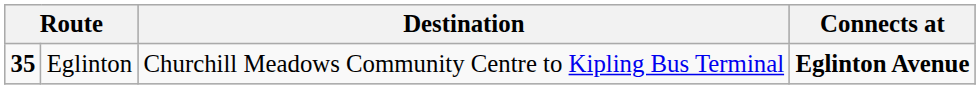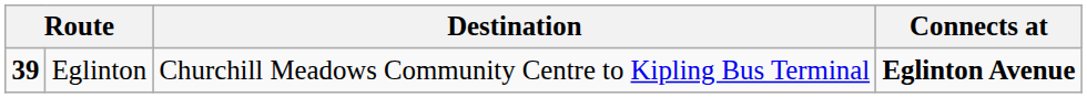 <table class=wikitable style="font-size: 100%;" |>
 <tr>
 <th colspan=2>Route</th>
 <th>Destination</th>
 <th>Connects at</th>
 </tr>
 <tr>
-<td><strong>35</strong></td>
+<td><strong>39</strong></td>
 <td>Eglinton</td>
 <td>Churchill Meadows Community Centre to <a href='#'>Kipling Bus Terminal</a></td>
 <td><strong>Eglinton Avenue</strong></td>
 </tr>
 </table>
